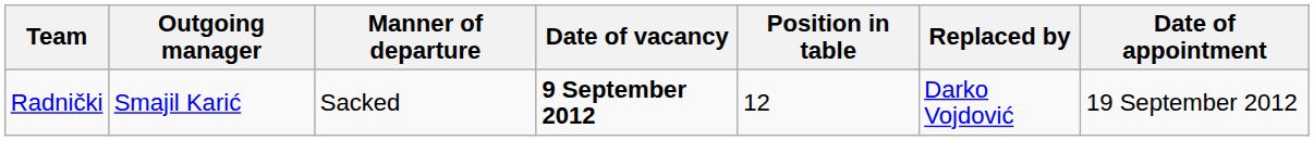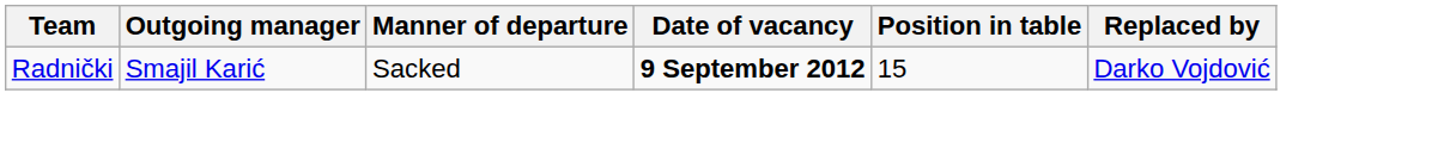 <table class="wikitable">
 <tr>
 <th>Team</th>
 <th>Outgoing manager</th>
 <th>Manner of departure</th>
 <th>Date of vacancy</th>
 <th>Position in table</th>
 <th>Replaced by</th>
-<th>Date of appointment</th>
 </tr>
 <tr>
 <td><a href='#'>Radnički</a></td>
 <td><a href='#'>Smajil Karić</a></td>
 <td>Sacked</td>
 <td><strong>9 September 2012</strong></td>
-<td>12</td>
+<td>15</td>
 <td><a href='#'>Darko Vojdović</a></td>
-<td>19 September 2012</td>
 </tr>
 </table>
